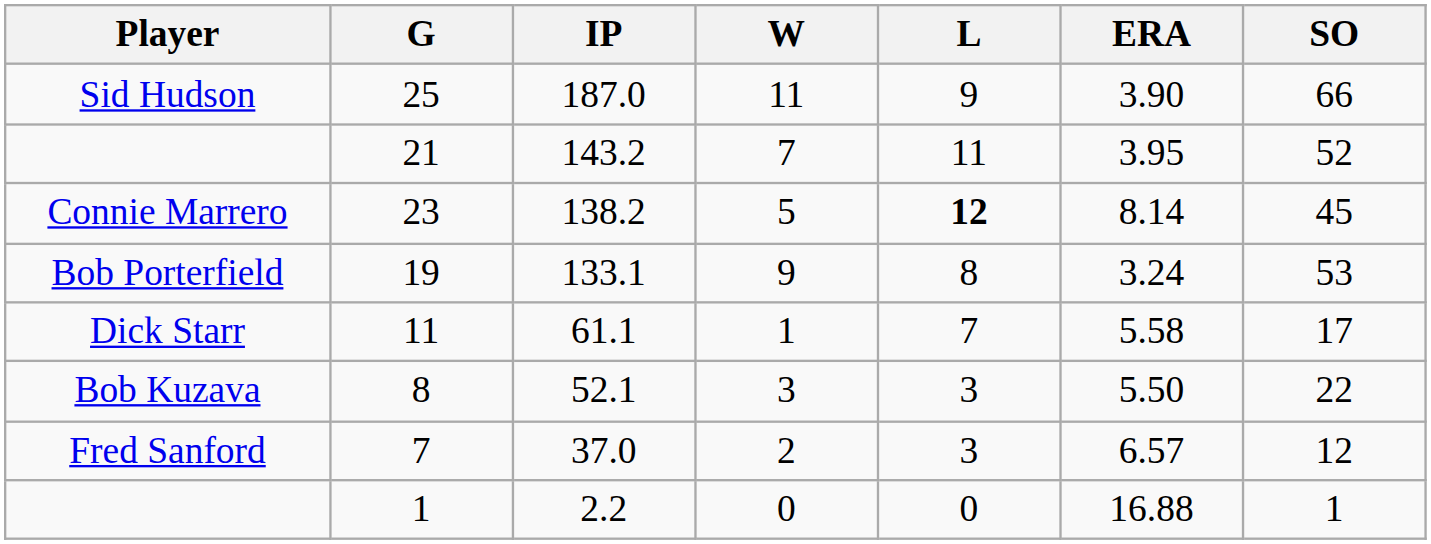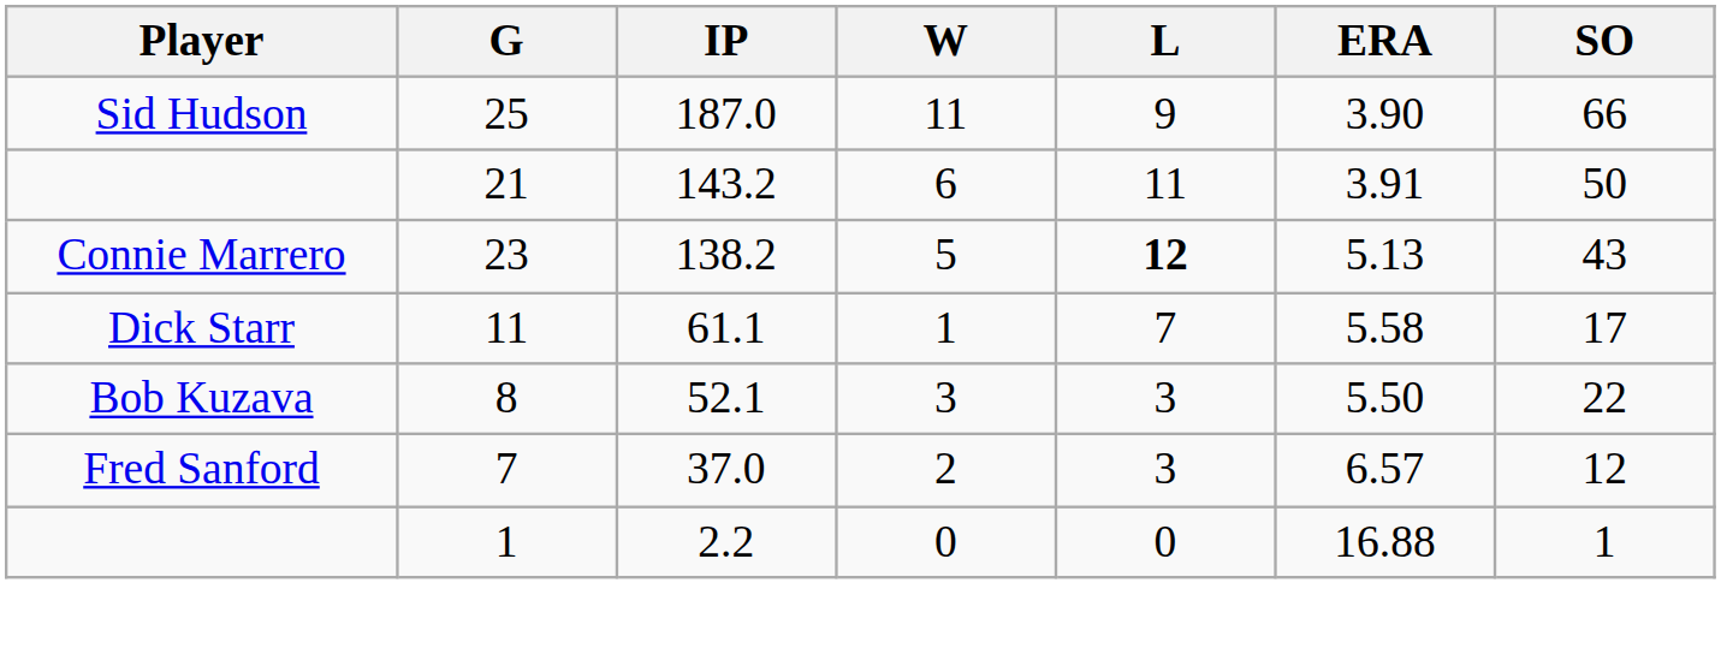 <table class="wikitable sortable">
 <tr>
 <th bgcolor="#DDDDFF" width="16%">Player</th>
 <th bgcolor="#DDDDFF" width="9%">G</th>
 <th bgcolor="#DDDDFF" width="9%">IP</th>
 <th bgcolor="#DDDDFF" width="9%">W</th>
 <th bgcolor="#DDDDFF" width="9%">L</th>
 <th bgcolor="#DDDDFF" width="9%">ERA</th>
 <th bgcolor="#DDDDFF" width="9%">SO</th>
 </tr>
 <tr align="center">
 <td><a href='#'>Sid Hudson</a></td>
 <td>25</td>
 <td>187.0</td>
 <td>11</td>
 <td>9</td>
 <td>3.90</td>
 <td>66</td>
 </tr>
 <tr align="center">
 <td></td>
 <td>21</td>
 <td>143.2</td>
-<td>7</td>
+<td>6</td>
 <td>11</td>
-<td>3.95</td>
-<td>52</td>
+<td>3.91</td>
+<td>50</td>
 </tr>
 <tr align="center">
 <td><a href='#'>Connie Marrero</a></td>
 <td>23</td>
 <td>138.2</td>
 <td>5</td>
 <td><strong>12</strong></td>
-<td>8.14</td>
-<td>45</td>
-</tr>
-<tr align="center">
-<td><a href='#'>Bob Porterfield</a></td>
-<td>19</td>
-<td>133.1</td>
-<td>9</td>
-<td>8</td>
-<td>3.24</td>
-<td>53</td>
+<td>5.13</td>
+<td>43</td>
 </tr>
 <tr align="center">
 <td><a href='#'>Dick Starr</a></td>
 <td>11</td>
 <td>61.1</td>
 <td>1</td>
 <td>7</td>
 <td>5.58</td>
 <td>17</td>
 </tr>
 <tr align="center">
 <td><a href='#'>Bob Kuzava</a></td>
 <td>8</td>
 <td>52.1</td>
 <td>3</td>
 <td>3</td>
 <td>5.50</td>
 <td>22</td>
 </tr>
 <tr align="center">
 <td><a href='#'>Fred Sanford</a></td>
 <td>7</td>
 <td>37.0</td>
 <td>2</td>
 <td>3</td>
 <td>6.57</td>
 <td>12</td>
 </tr>
 <tr align="center">
 <td></td>
 <td>1</td>
 <td>2.2</td>
 <td>0</td>
 <td>0</td>
 <td>16.88</td>
 <td>1</td>
 </tr>
 </table>
